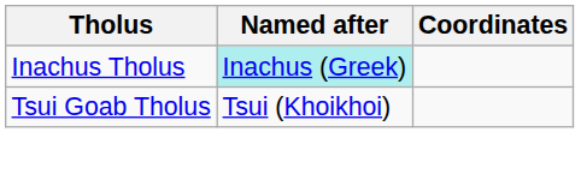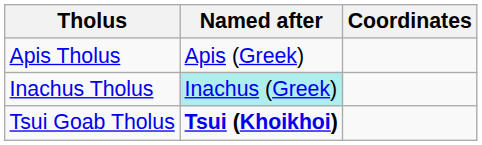 <table class="wikitable">
 <tr>
 <th>Tholus</th>
 <th>Named after</th>
 <th>Coordinates</th>
+</tr>
+<tr>
+<td><a href='#'>Apis Tholus</a></td>
+<td><a href='#'>Apis</a> (<a href='#'>Greek</a>)</td>
+<td></td>
 </tr>
 <tr>
 <td><a href='#'>Inachus Tholus</a></td>
 <td style="background: paleturquoise;"><a href='#'>Inachus</a> (<a href='#'>Greek</a>)</td>
 <td></td>
 </tr>
 <tr>
 <td><a href='#'>Tsui Goab Tholus</a></td>
-<td><a href='#'>Tsui</a> (<a href='#'>Khoikhoi</a>)</td>
+<td><strong><a href='#'>Tsui</a> (<a href='#'>Khoikhoi</a>)</strong></td>
 <td></td>
 </tr>
 </table>
